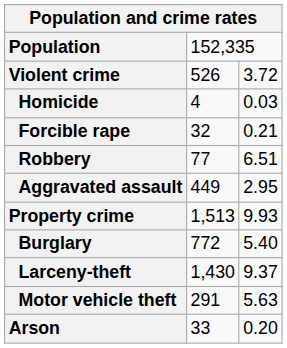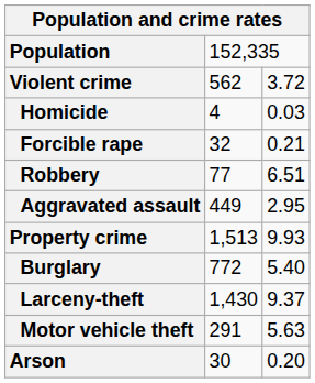 <table class="wikitable collapsible collapsed">
 <tr>
 <th colspan="3">Population and crime rates</th>
 </tr>
 <tr>
 <th scope="row" style="text-align: left;">Population</th>
 <td colspan="2">152,335</td>
 </tr>
 <tr>
 <th scope="row" style="text-align: left;">Violent crime</th>
-<td>526</td>
+<td>562</td>
 <td>3.72</td>
 </tr>
 <tr>
 <th scope="row" style="text-align: left;">  Homicide</th>
 <td>4</td>
 <td>0.03</td>
 </tr>
 <tr>
 <th scope="row" style="text-align: left;">  Forcible rape</th>
 <td>32</td>
 <td>0.21</td>
 </tr>
 <tr>
 <th scope="row" style="text-align: left;">  Robbery</th>
 <td>77</td>
 <td>6.51</td>
 </tr>
 <tr>
 <th scope="row" style="text-align: left;">  Aggravated assault</th>
 <td>449</td>
 <td>2.95</td>
 </tr>
 <tr>
 <th scope="row" style="text-align: left;">Property crime</th>
 <td>1,513</td>
 <td>9.93</td>
 </tr>
 <tr>
 <th scope="row" style="text-align: left;">  Burglary</th>
 <td>772</td>
 <td>5.40</td>
 </tr>
 <tr>
 <th scope="row" style="text-align: left;">  Larceny-theft</th>
 <td>1,430</td>
 <td>9.37</td>
 </tr>
 <tr>
 <th scope="row" style="text-align: left;">  Motor vehicle theft</th>
 <td>291</td>
 <td>5.63</td>
 </tr>
 <tr>
 <th scope="row" style="text-align: left;">Arson</th>
-<td>33</td>
+<td>30</td>
 <td>0.20</td>
 </tr>
 </table>
